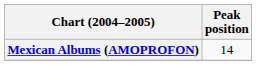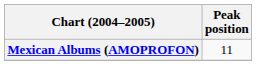 <table class="wikitable sortable plainrowheaders" style="text-align:center">
 <tr>
 <th scope="col">Chart (2004–2005)</th>
 <th scope="col">Peak<br>position</th>
 </tr>
 <tr>
 <th scope="row"><a href='#'>Mexican Albums</a> (<a href='#'>AMOPROFON</a>)</th>
-<td>14</td>
+<td>11</td>
 </tr>
 <tr>
 </tr>
 </table>
